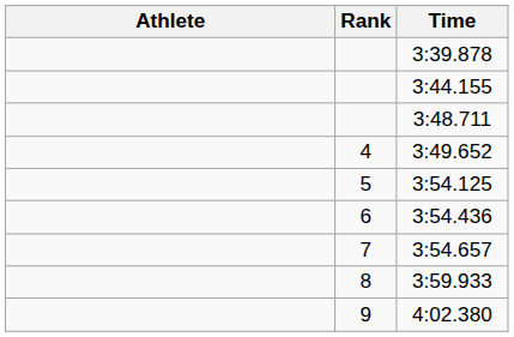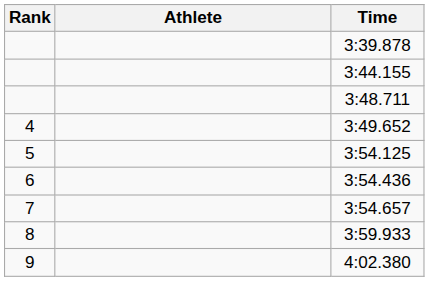 <table class=wikitable style="text-align:center">
 <tr>
+<th width=40>Rank</th>
 <th width=250>Athlete</th>
-<th width=40>Rank</th>
 <th width=80>Time</th>
 </tr>
 <tr>
+<td></td>
 <td align=left></td>
-<td></td>
 <td>3:39.878</td>
 </tr>
 <tr>
+<td></td>
 <td align=left></td>
-<td></td>
 <td>3:44.155</td>
 </tr>
 <tr>
+<td></td>
 <td align=left></td>
-<td></td>
 <td>3:48.711</td>
 </tr>
 <tr>
+<td>4</td>
 <td align=left></td>
-<td>4</td>
 <td>3:49.652</td>
 </tr>
 <tr>
+<td>5</td>
 <td align=left></td>
-<td>5</td>
 <td>3:54.125</td>
 </tr>
 <tr>
+<td>6</td>
 <td align=left></td>
-<td>6</td>
 <td>3:54.436</td>
 </tr>
 <tr>
+<td>7</td>
 <td align=left></td>
-<td>7</td>
 <td>3:54.657</td>
 </tr>
 <tr>
+<td>8</td>
 <td align=left></td>
-<td>8</td>
 <td>3:59.933</td>
 </tr>
 <tr>
+<td>9</td>
 <td align=left></td>
-<td>9</td>
 <td>4:02.380</td>
 </tr>
 </table>
